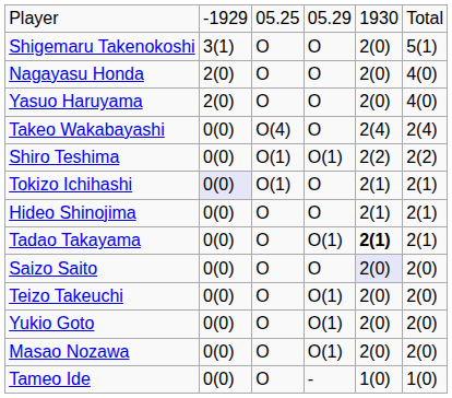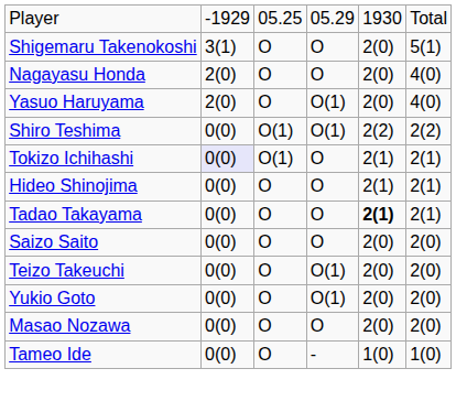 <table class="wikitable" style="text-align:left;">
 <tr>
 <td>Player</td>
 <td>-1929</td>
 <td>05.25</td>
 <td>05.29</td>
 <td>1930</td>
 <td>Total</td>
 </tr>
 <tr>
 <td><a href='#'>Shigemaru Takenokoshi</a></td>
 <td>3(1)</td>
 <td>O</td>
 <td>O</td>
 <td>2(0)</td>
 <td>5(1)</td>
 </tr>
 <tr>
 <td><a href='#'>Nagayasu Honda</a></td>
 <td>2(0)</td>
 <td>O</td>
 <td>O</td>
 <td>2(0)</td>
 <td>4(0)</td>
 </tr>
 <tr>
 <td><a href='#'>Yasuo Haruyama</a></td>
 <td>2(0)</td>
 <td>O</td>
-<td>O</td>
+<td>O(1)</td>
 <td>2(0)</td>
 <td>4(0)</td>
-</tr>
-<tr>
-<td><a href='#'>Takeo Wakabayashi</a></td>
-<td>0(0)</td>
-<td>O(4)</td>
-<td>O</td>
-<td>2(4)</td>
-<td>2(4)</td>
 </tr>
 <tr>
 <td><a href='#'>Shiro Teshima</a></td>
 <td>0(0)</td>
 <td>O(1)</td>
 <td>O(1)</td>
 <td>2(2)</td>
 <td>2(2)</td>
 </tr>
 <tr>
 <td><a href='#'>Tokizo Ichihashi</a></td>
 <td style="background: lavender;">0(0)</td>
 <td>O(1)</td>
 <td>O</td>
 <td>2(1)</td>
 <td>2(1)</td>
 </tr>
 <tr>
 <td><a href='#'>Hideo Shinojima</a></td>
 <td>0(0)</td>
 <td>O</td>
 <td>O</td>
 <td>2(1)</td>
 <td>2(1)</td>
 </tr>
 <tr>
 <td><a href='#'>Tadao Takayama</a></td>
 <td>0(0)</td>
 <td>O</td>
-<td>O(1)</td>
+<td>O</td>
 <td><strong>2(1)</strong></td>
 <td>2(1)</td>
 </tr>
 <tr>
 <td><a href='#'>Saizo Saito</a></td>
 <td>0(0)</td>
 <td>O</td>
 <td>O</td>
-<td style="background: lavender;">2(0)</td>
+<td>2(0)</td>
 <td>2(0)</td>
 </tr>
 <tr>
 <td><a href='#'>Teizo Takeuchi</a></td>
 <td>0(0)</td>
 <td>O</td>
 <td>O(1)</td>
 <td>2(0)</td>
 <td>2(0)</td>
 </tr>
 <tr>
 <td><a href='#'>Yukio Goto</a></td>
 <td>0(0)</td>
 <td>O</td>
 <td>O(1)</td>
 <td>2(0)</td>
 <td>2(0)</td>
 </tr>
 <tr>
 <td><a href='#'>Masao Nozawa</a></td>
 <td>0(0)</td>
 <td>O</td>
-<td>O(1)</td>
+<td>O</td>
 <td>2(0)</td>
 <td>2(0)</td>
 </tr>
 <tr>
 <td><a href='#'>Tameo Ide</a></td>
 <td>0(0)</td>
 <td>O</td>
 <td>-</td>
 <td>1(0)</td>
 <td>1(0)</td>
 </tr>
 </table>
